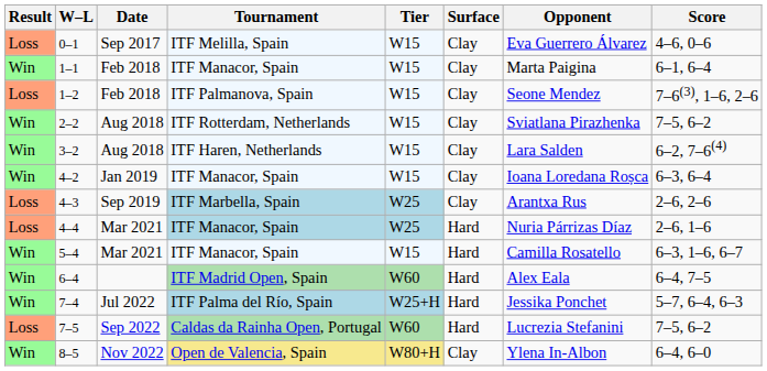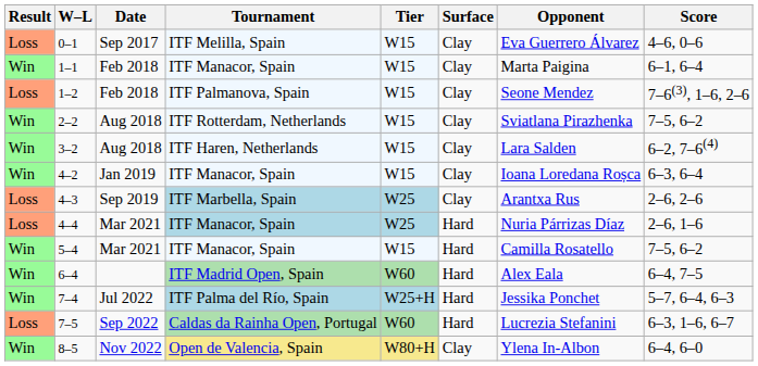 <table class="sortable wikitable">
 <tr>
 <th>Result</th>
 <th class="unsortable">W–L</th>
 <th>Date</th>
 <th>Tournament</th>
 <th>Tier</th>
 <th>Surface</th>
 <th>Opponent</th>
 <th class="unsortable">Score</th>
 </tr>
 <tr>
 <td bgcolor=ffa07a>Loss</td>
 <td><small>0–1</small></td>
 <td>Sep 2017</td>
 <td style="background:#f0f8ff;">ITF Melilla, Spain</td>
 <td style="background:#f0f8ff;">W15</td>
 <td>Clay</td>
 <td> <a href='#'>Eva Guerrero Álvarez</a></td>
 <td>4–6, 0–6</td>
 </tr>
 <tr>
 <td bgcolor=98fb98>Win</td>
 <td><small>1–1</small></td>
 <td>Feb 2018</td>
 <td style="background:#f0f8ff;">ITF Manacor, Spain</td>
 <td style="background:#f0f8ff;">W15</td>
 <td>Clay</td>
 <td> Marta Paigina</td>
 <td>6–1, 6–4</td>
 </tr>
 <tr>
 <td bgcolor=ffa07a>Loss</td>
 <td><small>1–2</small></td>
 <td>Feb 2018</td>
 <td style="background:#f0f8ff;">ITF Palmanova, Spain</td>
 <td style="background:#f0f8ff;">W15</td>
 <td>Clay</td>
 <td> <a href='#'>Seone Mendez</a></td>
 <td>7–6<sup>(3)</sup>, 1–6, 2–6</td>
 </tr>
 <tr>
 <td bgcolor=98fb98>Win</td>
 <td><small>2–2</small></td>
 <td>Aug 2018</td>
 <td style="background:#f0f8ff;">ITF Rotterdam, Netherlands</td>
 <td style="background:#f0f8ff;">W15</td>
 <td>Clay</td>
 <td> <a href='#'>Sviatlana Pirazhenka</a></td>
 <td>7–5, 6–2</td>
 </tr>
 <tr>
 <td bgcolor=98fb98>Win</td>
 <td><small>3–2</small></td>
 <td>Aug 2018</td>
 <td style="background:#f0f8ff;">ITF Haren, Netherlands</td>
 <td style="background:#f0f8ff;">W15</td>
 <td>Clay</td>
 <td> <a href='#'>Lara Salden</a></td>
 <td>6–2, 7–6<sup>(4)</sup></td>
 </tr>
 <tr>
 <td bgcolor=98fb98>Win</td>
 <td><small>4–2</small></td>
 <td>Jan 2019</td>
 <td style="background:#f0f8ff;">ITF Manacor, Spain</td>
 <td style="background:#f0f8ff;">W15</td>
 <td>Clay</td>
 <td> <a href='#'>Ioana Loredana Roșca</a></td>
 <td>6–3, 6–4</td>
 </tr>
 <tr>
 <td bgcolor=ffa07a>Loss</td>
 <td><small>4–3</small></td>
 <td>Sep 2019</td>
 <td style="background:lightblue;">ITF Marbella, Spain</td>
 <td style="background:lightblue;">W25</td>
 <td>Clay</td>
 <td> <a href='#'>Arantxa Rus</a></td>
 <td>2–6, 2–6</td>
 </tr>
 <tr>
 <td bgcolor=ffa07a>Loss</td>
 <td><small>4–4</small></td>
 <td>Mar 2021</td>
 <td style="background:lightblue;">ITF Manacor, Spain</td>
 <td style="background:lightblue;">W25</td>
 <td>Hard</td>
 <td> <a href='#'>Nuria Párrizas Díaz</a></td>
 <td>2–6, 1–6</td>
 </tr>
 <tr>
 <td bgcolor=98fb98>Win</td>
 <td><small>5–4</small></td>
 <td>Mar 2021</td>
 <td style="background:#f0f8ff;">ITF Manacor, Spain</td>
 <td style="background:#f0f8ff;">W15</td>
 <td>Hard</td>
 <td> <a href='#'>Camilla Rosatello</a></td>
-<td>6–3, 1–6, 6–7</td>
+<td>7–5, 6–2</td>
 </tr>
 <tr>
 <td bgcolor=98fb98>Win</td>
 <td><small>6–4</small></td>
 <td><a href='#'></a></td>
 <td style="background:#addfad"><a href='#'>ITF Madrid Open</a>, Spain</td>
 <td style="background:#addfad">W60</td>
 <td>Hard</td>
 <td> <a href='#'>Alex Eala</a></td>
 <td>6–4, 7–5</td>
 </tr>
 <tr>
 <td bgcolor=98fb98>Win</td>
 <td><small>7–4</small></td>
 <td>Jul 2022</td>
 <td style="background:lightblue;">ITF Palma del Río, Spain</td>
 <td style="background:lightblue;">W25+H</td>
 <td>Hard</td>
 <td> <a href='#'>Jessika Ponchet</a></td>
 <td>5–7, 6–4, 6–3</td>
 </tr>
 <tr>
 <td bgcolor=ffa07a>Loss</td>
 <td><small>7–5</small></td>
 <td><a href='#'>Sep 2022</a></td>
 <td style="background:#addfad"><a href='#'>Caldas da Rainha Open</a>, Portugal</td>
 <td style="background:#addfad">W60</td>
 <td>Hard</td>
 <td> <a href='#'>Lucrezia Stefanini</a></td>
-<td>7–5, 6–2</td>
+<td>6–3, 1–6, 6–7</td>
 </tr>
 <tr>
 <td bgcolor=98fb98>Win</td>
 <td><small>8–5</small></td>
 <td><a href='#'>Nov 2022</a></td>
 <td style="background:#f7e98e;"><a href='#'>Open de Valencia</a>, Spain</td>
 <td style="background:#f7e98e;">W80+H</td>
 <td>Clay</td>
 <td> <a href='#'>Ylena In-Albon</a></td>
 <td>6–4, 6–0</td>
 </tr>
 </table>
